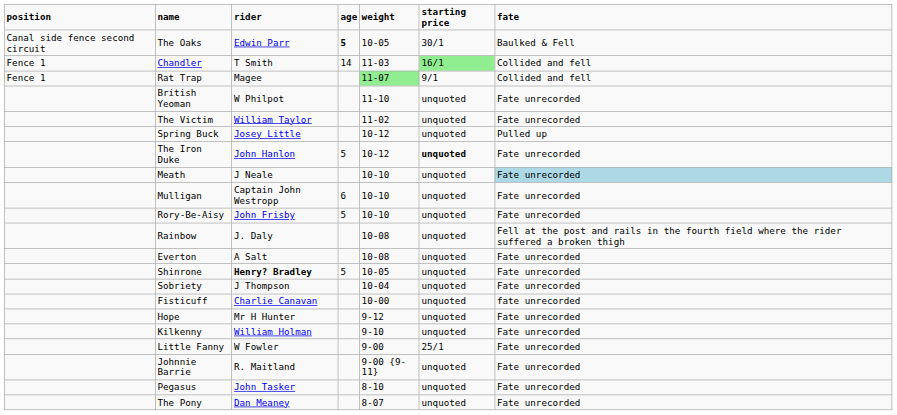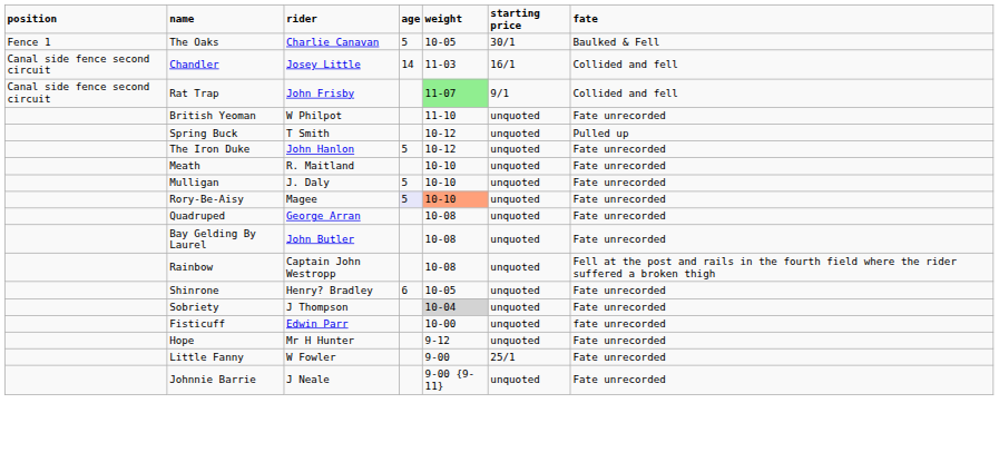 <table class="wikitable sortable">
 <tr>
 <td><strong>position</strong></td>
 <td><strong>name</strong></td>
 <td><strong>rider</strong></td>
 <td><strong>age</strong></td>
 <td><strong>weight</strong></td>
 <td><strong>starting price</strong></td>
 <td><strong>fate</strong></td>
 </tr>
 <tr>
-<td>Canal side fence second circuit</td>
+<td>Fence 1</td>
 <td>The Oaks</td>
-<td><a href='#'>Edwin Parr</a></td>
-<td><strong>5</strong></td>
+<td><a href='#'>Charlie Canavan</a></td>
+<td>5</td>
 <td>10-05</td>
 <td>30/1</td>
 <td>Baulked & Fell</td>
 </tr>
 <tr>
-<td>Fence 1</td>
+<td>Canal side fence second circuit</td>
 <td><a href='#'>Chandler</a></td>
-<td>T Smith</td>
+<td><a href='#'>Josey Little</a></td>
 <td>14</td>
 <td>11-03</td>
-<td style="background: lightgreen;">16/1</td>
+<td>16/1</td>
 <td>Collided and fell</td>
 </tr>
 <tr>
-<td>Fence 1</td>
+<td>Canal side fence second circuit</td>
 <td>Rat Trap</td>
-<td>Magee</td>
+<td><a href='#'>John Frisby</a></td>
 <td></td>
 <td style="background: lightgreen;">11-07</td>
 <td>9/1</td>
 <td>Collided and fell</td>
 </tr>
 <tr>
 <td></td>
 <td>British Yeoman</td>
 <td>W Philpot</td>
 <td></td>
 <td>11-10</td>
 <td>unquoted</td>
 <td>Fate unrecorded</td>
 </tr>
 <tr>
 <td></td>
-<td>The Victim</td>
-<td><a href='#'>William Taylor</a></td>
-<td></td>
-<td>11-02</td>
-<td>unquoted</td>
-<td>Fate unrecorded</td>
-</tr>
-<tr>
-<td></td>
 <td>Spring Buck</td>
-<td><a href='#'>Josey Little</a></td>
+<td>T Smith</td>
 <td></td>
 <td>10-12</td>
 <td>unquoted</td>
 <td>Pulled up</td>
 </tr>
 <tr>
 <td></td>
 <td>The Iron Duke</td>
 <td><a href='#'>John Hanlon</a></td>
 <td>5</td>
 <td>10-12</td>
-<td><strong>unquoted</strong></td>
+<td>unquoted</td>
 <td>Fate unrecorded</td>
 </tr>
 <tr>
 <td></td>
 <td>Meath</td>
-<td>J Neale</td>
+<td>R. Maitland</td>
 <td></td>
 <td>10-10</td>
 <td>unquoted</td>
-<td style="background: lightblue;">Fate unrecorded</td>
+<td>Fate unrecorded</td>
 </tr>
 <tr>
 <td></td>
 <td>Mulligan</td>
-<td>Captain John Westropp</td>
-<td>6</td>
+<td>J. Daly</td>
+<td>5</td>
 <td>10-10</td>
 <td>unquoted</td>
 <td>Fate unrecorded</td>
 </tr>
 <tr>
 <td></td>
 <td>Rory-Be-Aisy</td>
-<td><a href='#'>John Frisby</a></td>
-<td>5</td>
-<td>10-10</td>
+<td>Magee</td>
+<td style="background: lavender;">5</td>
+<td style="background: lightsalmon;">10-10</td>
+<td>unquoted</td>
+<td>Fate unrecorded</td>
+</tr>
+<tr>
+<td></td>
+<td>Quadruped</td>
+<td><a href='#'>George Arran</a></td>
+<td></td>
+<td>10-08</td>
+<td>unquoted</td>
+<td>Fate unrecorded</td>
+</tr>
+<tr>
+<td></td>
+<td>Bay Gelding By Laurel</td>
+<td><a href='#'>John Butler</a></td>
+<td></td>
+<td>10-08</td>
 <td>unquoted</td>
 <td>Fate unrecorded</td>
 </tr>
 <tr>
 <td></td>
 <td>Rainbow</td>
-<td>J. Daly</td>
+<td>Captain John Westropp</td>
 <td></td>
 <td>10-08</td>
 <td>unquoted</td>
 <td>Fell at the post and rails in the fourth field where the rider suffered a broken thigh</td>
 </tr>
 <tr>
 <td></td>
-<td>Everton</td>
-<td>A Salt</td>
-<td></td>
-<td>10-08</td>
-<td>unquoted</td>
-<td>Fate unrecorded</td>
-</tr>
-<tr>
-<td></td>
 <td>Shinrone</td>
-<td><strong>Henry? Bradley</strong></td>
-<td>5</td>
+<td>Henry? Bradley</td>
+<td>6</td>
 <td>10-05</td>
 <td>unquoted</td>
 <td>Fate unrecorded</td>
 </tr>
 <tr>
 <td></td>
 <td>Sobriety</td>
 <td>J Thompson</td>
 <td></td>
-<td>10-04</td>
+<td style="background: lightgrey;">10-04</td>
 <td>unquoted</td>
 <td>Fate unrecorded</td>
 </tr>
 <tr>
 <td></td>
 <td>Fisticuff</td>
-<td><a href='#'>Charlie Canavan</a></td>
+<td><a href='#'>Edwin Parr</a></td>
 <td></td>
 <td>10-00</td>
 <td>unquoted</td>
 <td>fate unrecorded</td>
 </tr>
 <tr>
 <td></td>
 <td>Hope</td>
 <td>Mr H Hunter</td>
 <td></td>
 <td>9-12</td>
 <td>unquoted</td>
 <td>Fate unrecorded</td>
 </tr>
 <tr>
 <td></td>
-<td>Kilkenny</td>
-<td><a href='#'>William Holman</a></td>
-<td></td>
-<td>9-10</td>
-<td>unquoted</td>
-<td>Fate unrecorded</td>
-</tr>
-<tr>
-<td></td>
 <td>Little Fanny</td>
 <td>W Fowler</td>
 <td></td>
 <td>9-00</td>
 <td>25/1</td>
 <td>Fate unrecorded</td>
 </tr>
 <tr>
 <td></td>
 <td>Johnnie Barrie</td>
-<td>R. Maitland</td>
+<td>J Neale</td>
 <td></td>
 <td>9-00 {9-11}</td>
 <td>unquoted</td>
 <td>Fate unrecorded</td>
 </tr>
-<tr>
-<td></td>
-<td>Pegasus</td>
-<td><a href='#'>John Tasker</a></td>
-<td></td>
-<td>8-10</td>
-<td>unquoted</td>
-<td>Fate unrecorded</td>
-</tr>
-<tr>
-<td></td>
-<td>The Pony</td>
-<td><a href='#'>Dan Meaney</a></td>
-<td></td>
-<td>8-07</td>
-<td>unquoted</td>
-<td>Fate unrecorded</td>
-</tr>
 </table>
